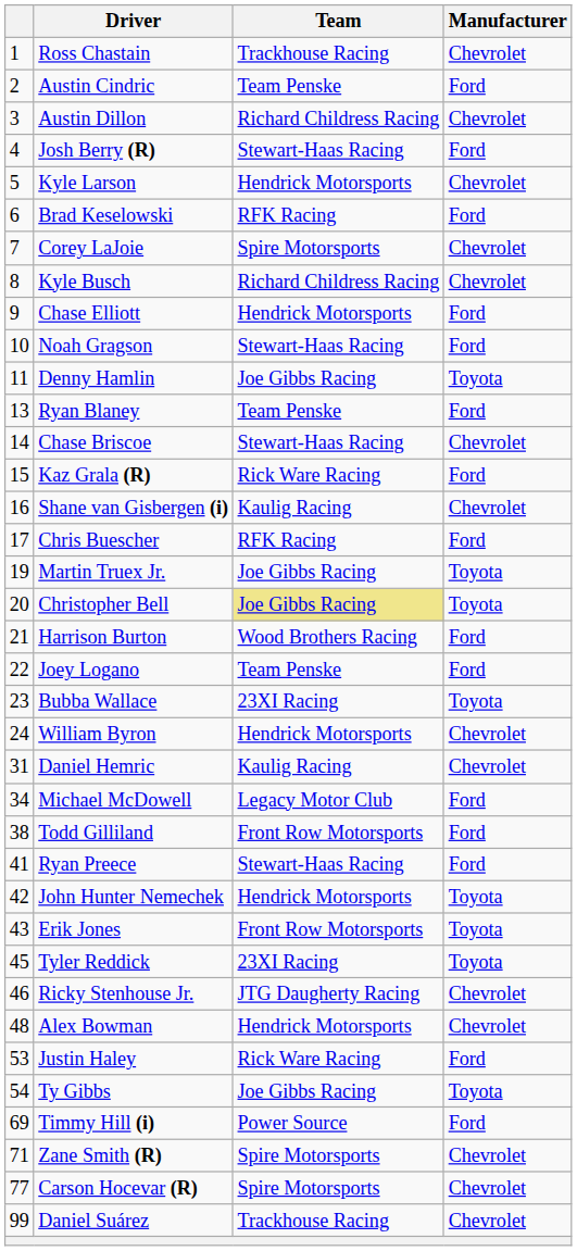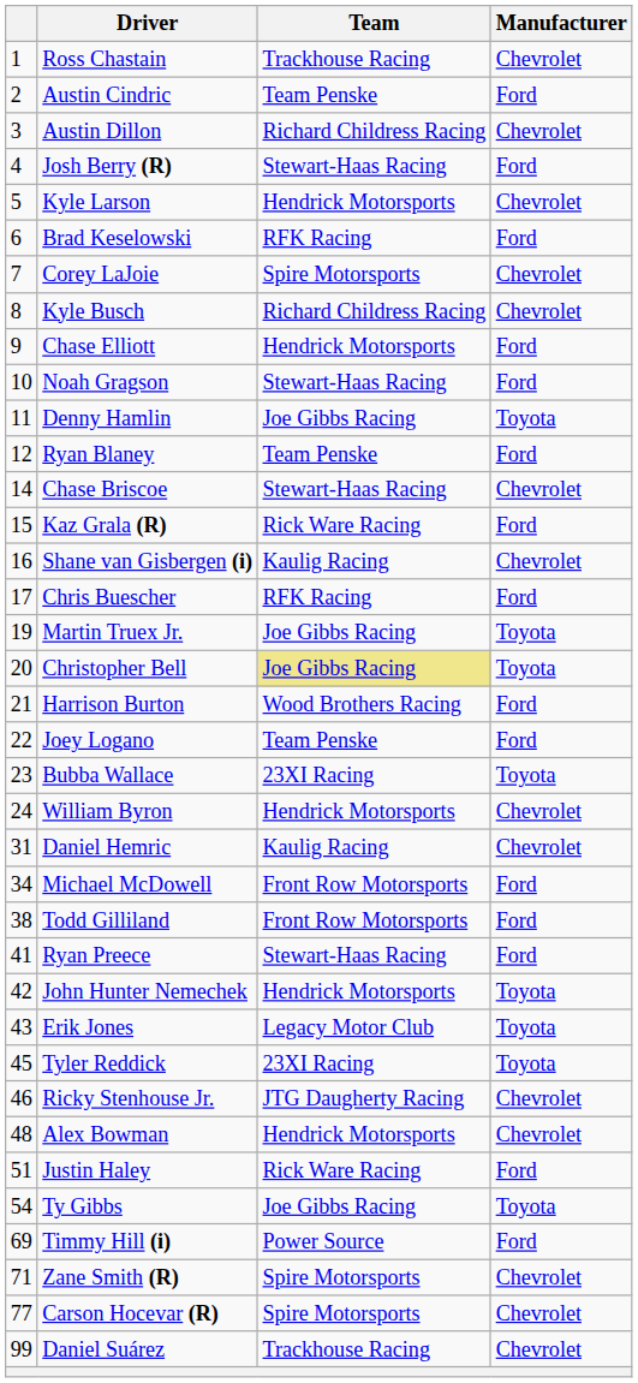 <table class="wikitable" style="font-size:95%">
 <tr>
 <th></th>
 <th>Driver</th>
 <th>Team</th>
 <th>Manufacturer</th>
 </tr>
 <tr>
 <td>1</td>
 <td><a href='#'>Ross Chastain</a></td>
 <td><a href='#'>Trackhouse Racing</a></td>
 <td><a href='#'>Chevrolet</a></td>
 </tr>
 <tr>
 <td>2</td>
 <td><a href='#'>Austin Cindric</a></td>
 <td><a href='#'>Team Penske</a></td>
 <td><a href='#'>Ford</a></td>
 </tr>
 <tr>
 <td>3</td>
 <td><a href='#'>Austin Dillon</a></td>
 <td nowrap><a href='#'>Richard Childress Racing</a></td>
 <td><a href='#'>Chevrolet</a></td>
 </tr>
 <tr>
 <td>4</td>
 <td><a href='#'>Josh Berry</a> <strong>(R)</strong></td>
 <td><a href='#'>Stewart-Haas Racing</a></td>
 <td><a href='#'>Ford</a></td>
 </tr>
 <tr>
 <td>5</td>
 <td><a href='#'>Kyle Larson</a></td>
 <td><a href='#'>Hendrick Motorsports</a></td>
 <td><a href='#'>Chevrolet</a></td>
 </tr>
 <tr>
 <td>6</td>
 <td><a href='#'>Brad Keselowski</a></td>
 <td><a href='#'>RFK Racing</a></td>
 <td><a href='#'>Ford</a></td>
 </tr>
 <tr>
 <td>7</td>
 <td><a href='#'>Corey LaJoie</a></td>
 <td><a href='#'>Spire Motorsports</a></td>
 <td><a href='#'>Chevrolet</a></td>
 </tr>
 <tr>
 <td>8</td>
 <td><a href='#'>Kyle Busch</a></td>
 <td><a href='#'>Richard Childress Racing</a></td>
 <td><a href='#'>Chevrolet</a></td>
 </tr>
 <tr>
 <td>9</td>
 <td><a href='#'>Chase Elliott</a></td>
 <td><a href='#'>Hendrick Motorsports</a></td>
 <td><a href='#'>Ford</a></td>
 </tr>
 <tr>
 <td>10</td>
 <td><a href='#'>Noah Gragson</a></td>
 <td><a href='#'>Stewart-Haas Racing</a></td>
 <td><a href='#'>Ford</a></td>
 </tr>
 <tr>
 <td>11</td>
 <td><a href='#'>Denny Hamlin</a></td>
 <td><a href='#'>Joe Gibbs Racing</a></td>
 <td><a href='#'>Toyota</a></td>
 </tr>
 <tr>
-<td>13</td>
+<td>12</td>
 <td><a href='#'>Ryan Blaney</a></td>
 <td><a href='#'>Team Penske</a></td>
 <td><a href='#'>Ford</a></td>
 </tr>
 <tr>
 <td>14</td>
 <td><a href='#'>Chase Briscoe</a></td>
 <td><a href='#'>Stewart-Haas Racing</a></td>
 <td><a href='#'>Chevrolet</a></td>
 </tr>
 <tr>
 <td>15</td>
 <td><a href='#'>Kaz Grala</a> <strong>(R)</strong></td>
 <td><a href='#'>Rick Ware Racing</a></td>
 <td><a href='#'>Ford</a></td>
 </tr>
 <tr>
 <td>16</td>
 <td nowrap><a href='#'>Shane van Gisbergen</a> <strong>(i)</strong></td>
 <td><a href='#'>Kaulig Racing</a></td>
 <td><a href='#'>Chevrolet</a></td>
 </tr>
 <tr>
 <td>17</td>
 <td><a href='#'>Chris Buescher</a></td>
 <td><a href='#'>RFK Racing</a></td>
 <td><a href='#'>Ford</a></td>
 </tr>
 <tr>
 <td>19</td>
 <td><a href='#'>Martin Truex Jr.</a></td>
 <td><a href='#'>Joe Gibbs Racing</a></td>
 <td><a href='#'>Toyota</a></td>
 </tr>
 <tr>
 <td>20</td>
 <td><a href='#'>Christopher Bell</a></td>
 <td style="background: khaki;"><a href='#'>Joe Gibbs Racing</a></td>
 <td><a href='#'>Toyota</a></td>
 </tr>
 <tr>
 <td>21</td>
 <td><a href='#'>Harrison Burton</a></td>
 <td><a href='#'>Wood Brothers Racing</a></td>
 <td><a href='#'>Ford</a></td>
 </tr>
 <tr>
 <td>22</td>
 <td><a href='#'>Joey Logano</a></td>
 <td><a href='#'>Team Penske</a></td>
 <td><a href='#'>Ford</a></td>
 </tr>
 <tr>
 <td>23</td>
 <td><a href='#'>Bubba Wallace</a></td>
 <td><a href='#'>23XI Racing</a></td>
 <td><a href='#'>Toyota</a></td>
 </tr>
 <tr>
 <td>24</td>
 <td><a href='#'>William Byron</a></td>
 <td><a href='#'>Hendrick Motorsports</a></td>
 <td><a href='#'>Chevrolet</a></td>
 </tr>
 <tr>
 <td>31</td>
 <td><a href='#'>Daniel Hemric</a></td>
 <td><a href='#'>Kaulig Racing</a></td>
 <td><a href='#'>Chevrolet</a></td>
 </tr>
 <tr>
 <td>34</td>
 <td><a href='#'>Michael McDowell</a></td>
-<td><a href='#'>Legacy Motor Club</a></td>
+<td><a href='#'>Front Row Motorsports</a></td>
 <td><a href='#'>Ford</a></td>
 </tr>
 <tr>
 <td>38</td>
 <td><a href='#'>Todd Gilliland</a></td>
 <td><a href='#'>Front Row Motorsports</a></td>
 <td><a href='#'>Ford</a></td>
 </tr>
 <tr>
 <td>41</td>
 <td><a href='#'>Ryan Preece</a></td>
 <td><a href='#'>Stewart-Haas Racing</a></td>
 <td><a href='#'>Ford</a></td>
 </tr>
 <tr>
 <td>42</td>
 <td><a href='#'>John Hunter Nemechek</a></td>
 <td><a href='#'>Hendrick Motorsports</a></td>
 <td><a href='#'>Toyota</a></td>
 </tr>
 <tr>
 <td>43</td>
 <td><a href='#'>Erik Jones</a></td>
-<td><a href='#'>Front Row Motorsports</a></td>
+<td><a href='#'>Legacy Motor Club</a></td>
 <td><a href='#'>Toyota</a></td>
 </tr>
 <tr>
 <td>45</td>
 <td><a href='#'>Tyler Reddick</a></td>
 <td><a href='#'>23XI Racing</a></td>
 <td><a href='#'>Toyota</a></td>
 </tr>
 <tr>
 <td>46</td>
 <td><a href='#'>Ricky Stenhouse Jr.</a></td>
 <td><a href='#'>JTG Daugherty Racing</a></td>
 <td><a href='#'>Chevrolet</a></td>
 </tr>
 <tr>
 <td>48</td>
 <td><a href='#'>Alex Bowman</a></td>
 <td><a href='#'>Hendrick Motorsports</a></td>
 <td><a href='#'>Chevrolet</a></td>
 </tr>
 <tr>
-<td>53</td>
+<td>51</td>
 <td><a href='#'>Justin Haley</a></td>
 <td><a href='#'>Rick Ware Racing</a></td>
 <td><a href='#'>Ford</a></td>
 </tr>
 <tr>
 <td>54</td>
 <td><a href='#'>Ty Gibbs</a></td>
 <td><a href='#'>Joe Gibbs Racing</a></td>
 <td><a href='#'>Toyota</a></td>
 </tr>
 <tr>
 <td>69</td>
 <td><a href='#'>Timmy Hill</a> <strong>(i)</strong></td>
 <td><a href='#'>Power Source</a></td>
 <td><a href='#'>Ford</a></td>
 </tr>
 <tr>
 <td>71</td>
 <td><a href='#'>Zane Smith</a> <strong>(R)</strong></td>
 <td><a href='#'>Spire Motorsports</a></td>
 <td><a href='#'>Chevrolet</a></td>
 </tr>
 <tr>
 <td>77</td>
 <td><a href='#'>Carson Hocevar</a> <strong>(R)</strong></td>
 <td><a href='#'>Spire Motorsports</a></td>
 <td><a href='#'>Chevrolet</a></td>
 </tr>
 <tr>
 <td>99</td>
 <td><a href='#'>Daniel Suárez</a></td>
 <td><a href='#'>Trackhouse Racing</a></td>
 <td><a href='#'>Chevrolet</a></td>
 </tr>
 <tr>
 <th colspan="4"></th>
 </tr>
 </table>
